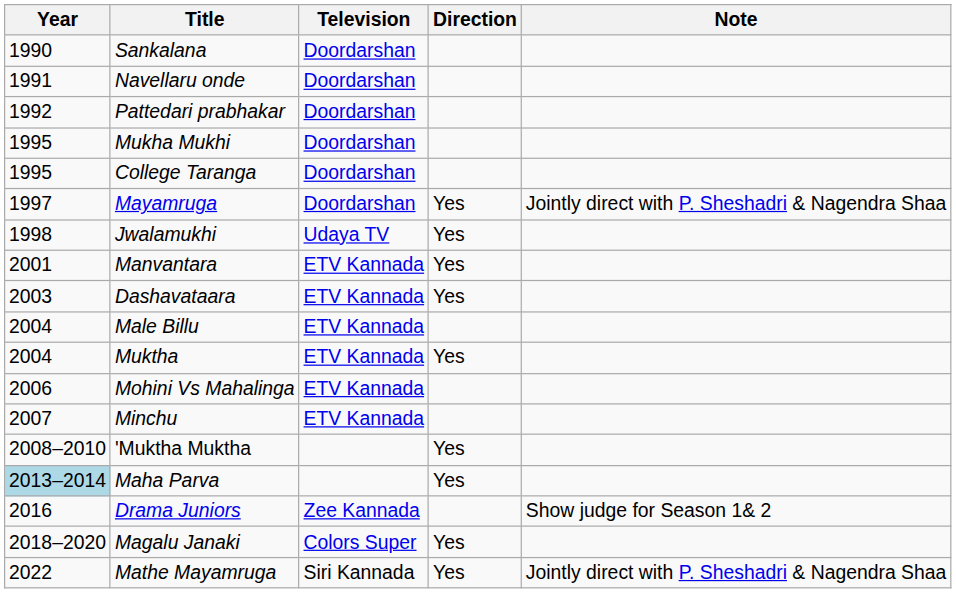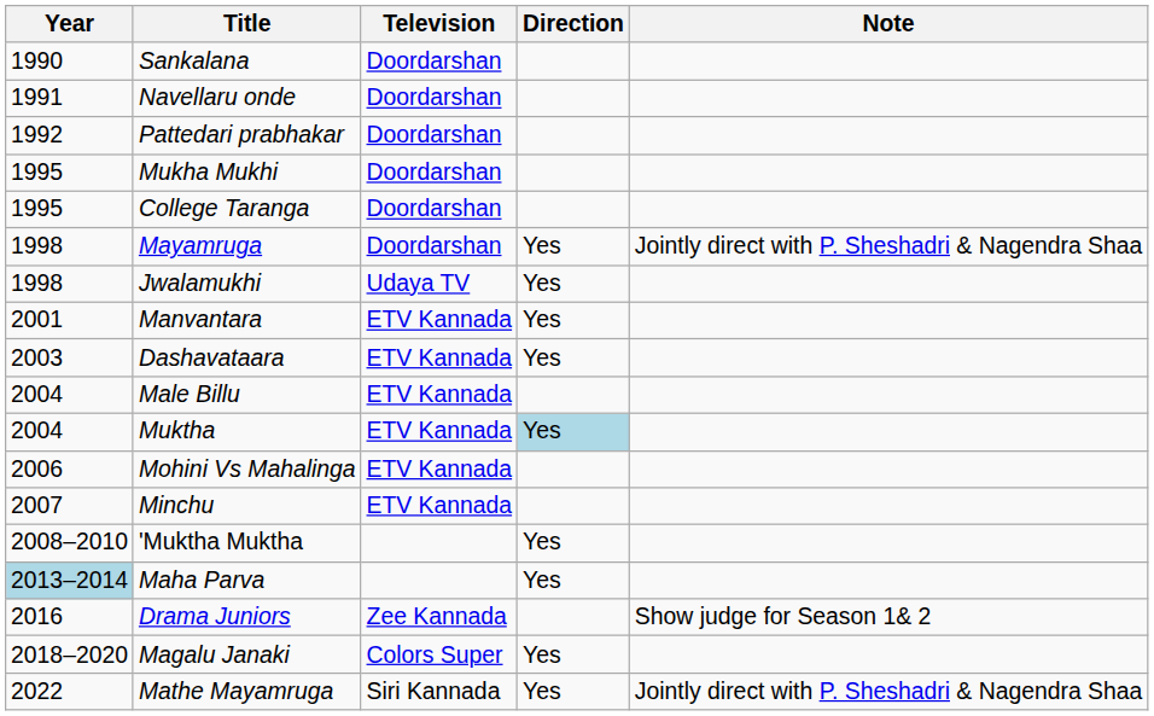 <table class="wikitable sortable">
 <tr>
 <th>Year</th>
 <th>Title</th>
 <th>Television</th>
 <th>Direction</th>
 <th>Note</th>
 </tr>
 <tr>
 <td>1990</td>
 <td><em>Sankalana</em></td>
 <td><a href='#'>Doordarshan</a></td>
 <td></td>
 <td></td>
 </tr>
 <tr>
 <td>1991</td>
 <td><em>Navellaru onde</em></td>
 <td><a href='#'>Doordarshan</a></td>
 <td></td>
 <td></td>
 </tr>
 <tr>
 <td>1992</td>
 <td><em>Pattedari prabhakar</em></td>
 <td><a href='#'>Doordarshan</a></td>
 <td></td>
 <td></td>
 </tr>
 <tr>
 <td>1995</td>
 <td><em>Mukha Mukhi</em></td>
 <td><a href='#'>Doordarshan</a></td>
 <td></td>
 <td></td>
 </tr>
 <tr>
 <td>1995</td>
 <td><em>College Taranga</em></td>
 <td><a href='#'>Doordarshan</a></td>
 <td></td>
 <td></td>
 </tr>
 <tr>
-<td>1997</td>
+<td>1998</td>
 <td><em><a href='#'>Mayamruga</a></em></td>
 <td><a href='#'>Doordarshan</a></td>
 <td>Yes</td>
 <td>Jointly direct with <a href='#'>P. Sheshadri</a> & Nagendra Shaa</td>
 </tr>
 <tr>
 <td>1998</td>
 <td><em>Jwalamukhi</em></td>
 <td><a href='#'>Udaya TV</a></td>
 <td>Yes</td>
 <td></td>
 </tr>
 <tr>
 <td>2001</td>
 <td><em>Manvantara</em></td>
 <td><a href='#'>ETV Kannada</a></td>
 <td>Yes</td>
 <td></td>
 </tr>
 <tr>
 <td>2003</td>
 <td><em>Dashavataara</em></td>
 <td><a href='#'>ETV Kannada</a></td>
 <td>Yes</td>
 <td></td>
 </tr>
 <tr>
 <td>2004</td>
 <td><em>Male Billu</em></td>
 <td><a href='#'>ETV Kannada</a></td>
 <td></td>
 <td></td>
 </tr>
 <tr>
 <td>2004</td>
 <td><em>Muktha</em></td>
 <td><a href='#'>ETV Kannada</a></td>
-<td>Yes</td>
+<td style="background: lightblue;">Yes</td>
 <td></td>
 </tr>
 <tr>
 <td>2006</td>
 <td><em>Mohini Vs Mahalinga</em></td>
 <td><a href='#'>ETV Kannada</a></td>
 <td></td>
 <td></td>
 </tr>
 <tr>
 <td>2007</td>
 <td><em>Minchu</em></td>
 <td><a href='#'>ETV Kannada</a></td>
 <td></td>
 <td></td>
 </tr>
 <tr>
 <td>2008–2010</td>
 <td>'Muktha Muktha</td>
 <td></td>
 <td>Yes</td>
 </tr>
 <tr>
 <td style="background: lightblue;">2013–2014</td>
 <td><em>Maha Parva</em></td>
 <td></td>
 <td>Yes</td>
 <td></td>
 </tr>
 <tr>
 <td>2016</td>
 <td><em><a href='#'>Drama Juniors</a></em></td>
 <td><a href='#'>Zee Kannada</a></td>
 <td></td>
 <td>Show judge for Season 1& 2</td>
 </tr>
 <tr>
 <td>2018–2020</td>
 <td><em>Magalu Janaki</em></td>
 <td><a href='#'>Colors Super</a></td>
 <td>Yes</td>
 <td></td>
 </tr>
 <tr>
 <td>2022</td>
 <td><em>Mathe Mayamruga</em></td>
 <td>Siri Kannada</td>
 <td>Yes</td>
 <td>Jointly direct with <a href='#'>P. Sheshadri</a> & Nagendra Shaa</td>
 </tr>
 </table>
